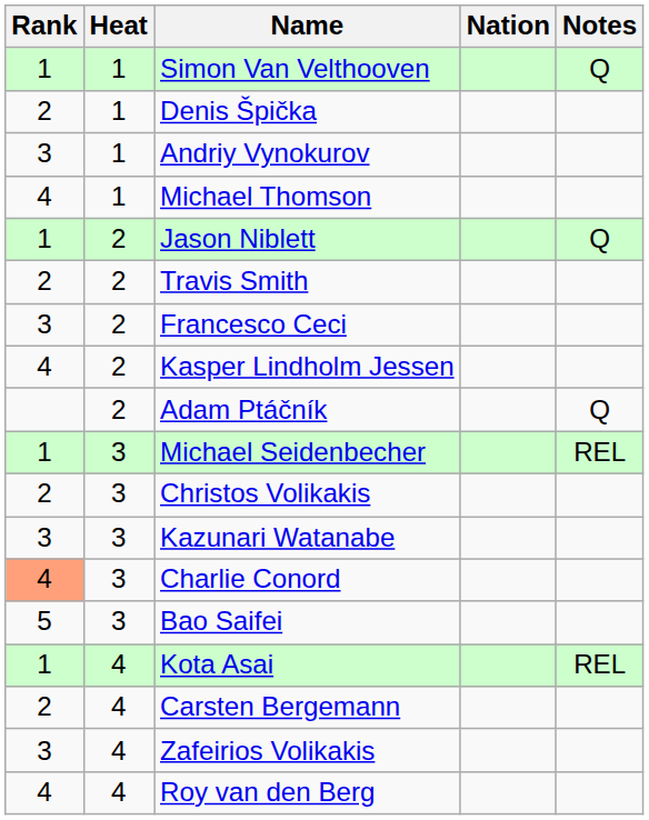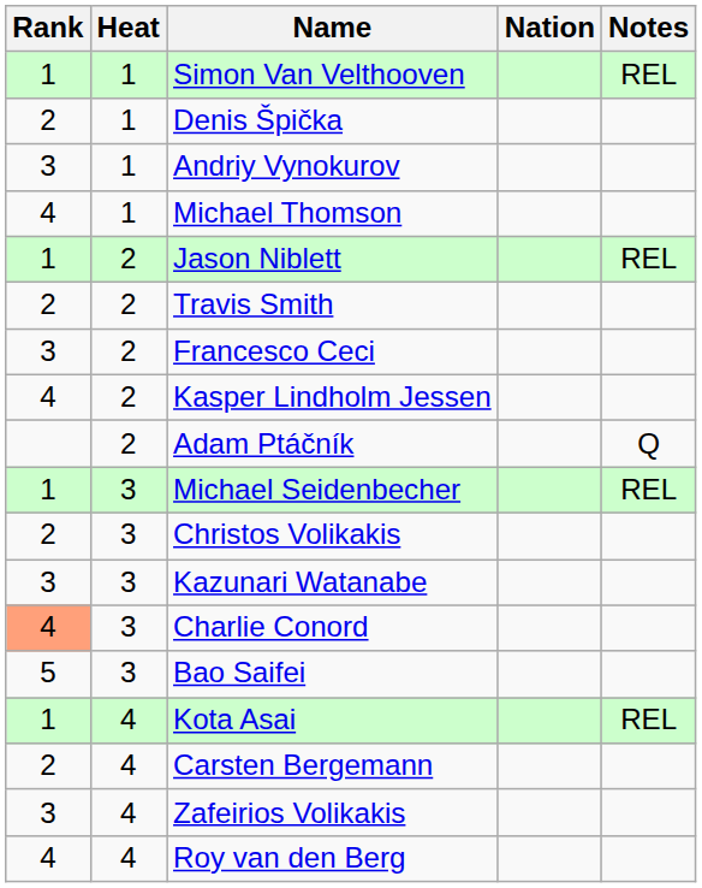 <table class="wikitable sortable" style="text-align:center">
 <tr>
 <th>Rank</th>
 <th>Heat</th>
 <th>Name</th>
 <th>Nation</th>
 <th>Notes</th>
 </tr>
 <tr style="background: #ccffcc;">
 <td>1</td>
 <td>1</td>
 <td align=left><a href='#'>Simon Van Velthooven</a></td>
 <td align=left></td>
-<td>Q</td>
+<td>REL</td>
 </tr>
 <tr>
 <td>2</td>
 <td>1</td>
 <td align=left><a href='#'>Denis Špička</a></td>
 <td align=left></td>
 <td></td>
 </tr>
 <tr>
 <td>3</td>
 <td>1</td>
 <td align=left><a href='#'>Andriy Vynokurov</a></td>
 <td align=left></td>
 <td></td>
 </tr>
 <tr>
 <td>4</td>
 <td>1</td>
 <td align=left><a href='#'>Michael Thomson</a></td>
 <td align=left></td>
 <td></td>
 </tr>
 <tr style="background: #ccffcc;">
 <td>1</td>
 <td>2</td>
 <td align=left><a href='#'>Jason Niblett</a></td>
 <td align=left></td>
-<td>Q</td>
+<td>REL</td>
 </tr>
 <tr>
 <td>2</td>
 <td>2</td>
 <td align=left><a href='#'>Travis Smith</a></td>
 <td align=left></td>
 <td></td>
 </tr>
 <tr>
 <td>3</td>
 <td>2</td>
 <td align=left><a href='#'>Francesco Ceci</a></td>
 <td align=left></td>
 <td></td>
 </tr>
 <tr>
 <td>4</td>
 <td>2</td>
 <td align=left><a href='#'>Kasper Lindholm Jessen</a></td>
 <td align=left></td>
 <td></td>
 </tr>
 <tr>
 <td></td>
 <td>2</td>
 <td align=left><a href='#'>Adam Ptáčník</a></td>
 <td align=left></td>
 <td>Q</td>
 </tr>
 <tr style="background: #ccffcc;">
 <td>1</td>
 <td>3</td>
 <td align=left><a href='#'>Michael Seidenbecher</a></td>
 <td align=left></td>
 <td>REL</td>
 </tr>
 <tr>
 <td>2</td>
 <td>3</td>
 <td align=left><a href='#'>Christos Volikakis</a></td>
 <td align=left></td>
 <td></td>
 </tr>
 <tr>
 <td>3</td>
 <td>3</td>
 <td align=left><a href='#'>Kazunari Watanabe</a></td>
 <td align=left></td>
 <td></td>
 </tr>
 <tr>
 <td style="background: lightsalmon;">4</td>
 <td>3</td>
 <td align=left><a href='#'>Charlie Conord</a></td>
 <td align=left></td>
 <td></td>
 </tr>
 <tr>
 <td>5</td>
 <td>3</td>
 <td align=left><a href='#'>Bao Saifei</a></td>
 <td align=left></td>
 <td></td>
 </tr>
 <tr style="background: #ccffcc;">
 <td>1</td>
 <td>4</td>
 <td align=left><a href='#'>Kota Asai</a></td>
 <td align=left></td>
 <td>REL</td>
 </tr>
 <tr>
 <td>2</td>
 <td>4</td>
 <td align=left><a href='#'>Carsten Bergemann</a></td>
 <td align=left></td>
 <td></td>
 </tr>
 <tr>
 <td>3</td>
 <td>4</td>
 <td align=left><a href='#'>Zafeirios Volikakis</a></td>
 <td align=left></td>
 <td></td>
 </tr>
 <tr>
 <td>4</td>
 <td>4</td>
 <td align=left><a href='#'>Roy van den Berg</a></td>
 <td align=left></td>
 <td></td>
 </tr>
 </table>
